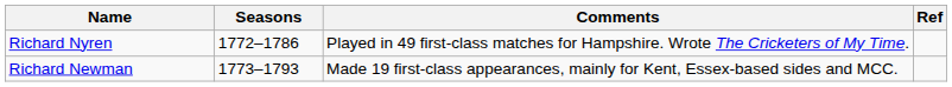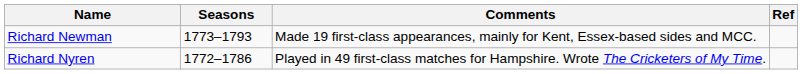 <table class="wikitable">
 <tr>
 <th style="width:200px">Name</th>
 <th style="width: 100px">Seasons</th>
 <th>Comments</th>
 <th>Ref</th>
 </tr>
 <tr>
+<td><a href='#'>Richard Newman</a></td>
+<td>1773–1793</td>
+<td>Made 19 first-class appearances, mainly for Kent, Essex-based sides and MCC.</td>
+<td></td>
+</tr>
+<tr>
 <td><a href='#'>Richard Nyren</a></td>
 <td>1772–1786</td>
 <td>Played in 49 first-class matches for Hampshire. Wrote <em><a href='#'>The Cricketers of My Time</a></em>.</td>
 <td></td>
 </tr>
-<tr>
-<td><a href='#'>Richard Newman</a></td>
-<td>1773–1793</td>
-<td>Made 19 first-class appearances, mainly for Kent, Essex-based sides and MCC.</td>
-<td></td>
-</tr>
 </table>
